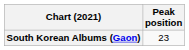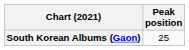 <table class="wikitable plainrowheaders" style="text-align:center">
 <tr>
 <th>Chart (2021)</th>
 <th>Peak<br>position</th>
 </tr>
 <tr>
 <th scope="row">South Korean Albums (<a href='#'>Gaon</a>)</th>
-<td>23</td>
+<td>25</td>
 </tr>
 </table>
